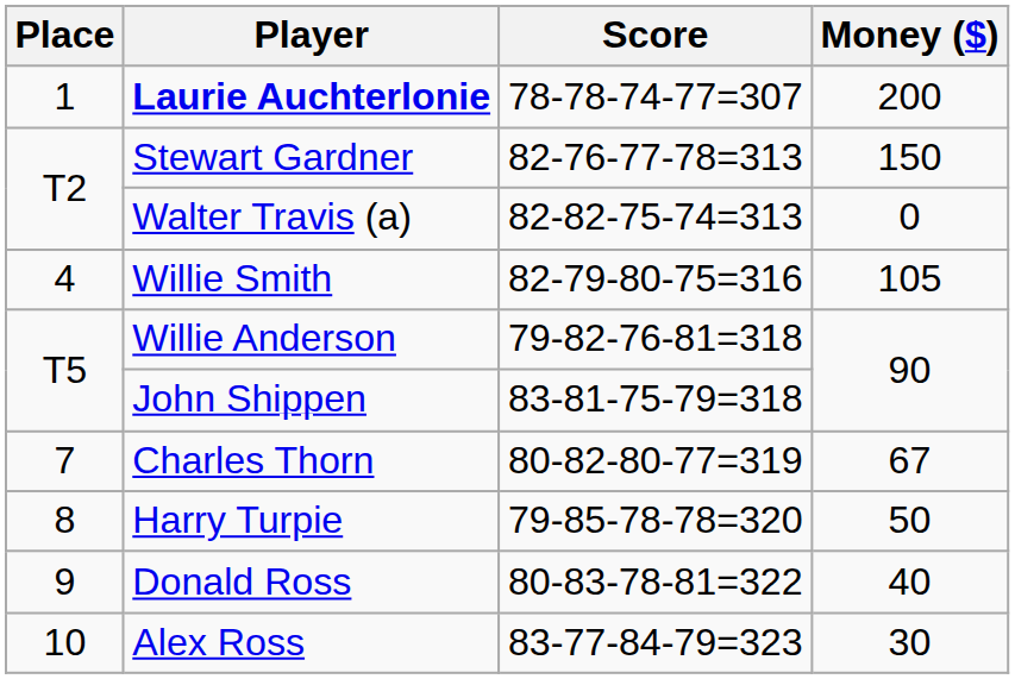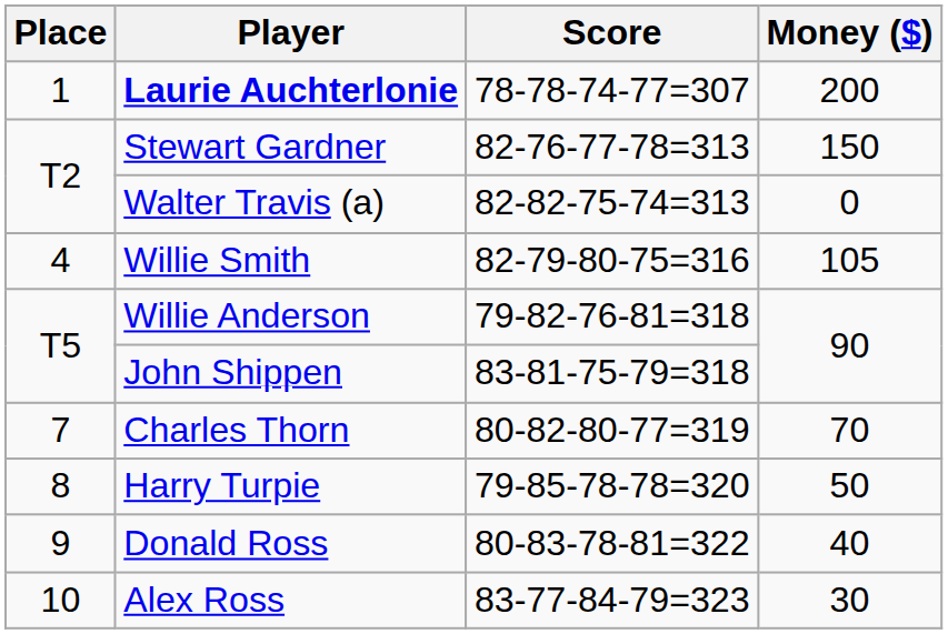 <table class=wikitable>
 <tr>
 <th>Place</th>
 <th>Player</th>
 <th>Score</th>
 <th>Money (<a href='#'>$</a>)</th>
 </tr>
 <tr>
 <td align=center>1</td>
 <td> <strong><a href='#'>Laurie Auchterlonie</a></strong></td>
 <td>78-78-74-77=307</td>
 <td align=center>200</td>
 </tr>
 <tr>
 <td rowspan=2 align=center>T2</td>
 <td> <a href='#'>Stewart Gardner</a></td>
 <td>82-76-77-78=313</td>
 <td align=center>150</td>
 </tr>
 <tr>
 <td> <a href='#'>Walter Travis</a> (a)</td>
 <td>82-82-75-74=313</td>
 <td align=center>0</td>
 </tr>
 <tr>
 <td align=center>4</td>
 <td> <a href='#'>Willie Smith</a></td>
 <td>82-79-80-75=316</td>
 <td align=center>105</td>
 </tr>
 <tr>
 <td rowspan=2 align=center>T5</td>
 <td> <a href='#'>Willie Anderson</a></td>
 <td>79-82-76-81=318</td>
 <td rowspan=2 align=center>90</td>
 </tr>
 <tr>
 <td> <a href='#'>John Shippen</a></td>
 <td>83-81-75-79=318</td>
 </tr>
 <tr>
 <td align=center>7</td>
 <td> <a href='#'>Charles Thorn</a></td>
 <td>80-82-80-77=319</td>
-<td align=center>67</td>
+<td align=center>70</td>
 </tr>
 <tr>
 <td align=center>8</td>
 <td> <a href='#'>Harry Turpie</a></td>
 <td>79-85-78-78=320</td>
 <td align=center>50</td>
 </tr>
 <tr>
 <td align=center>9</td>
 <td> <a href='#'>Donald Ross</a></td>
 <td>80-83-78-81=322</td>
 <td align=center>40</td>
 </tr>
 <tr>
 <td align=center>10</td>
 <td> <a href='#'>Alex Ross</a></td>
 <td>83-77-84-79=323</td>
 <td align=center>30</td>
 </tr>
 </table>
